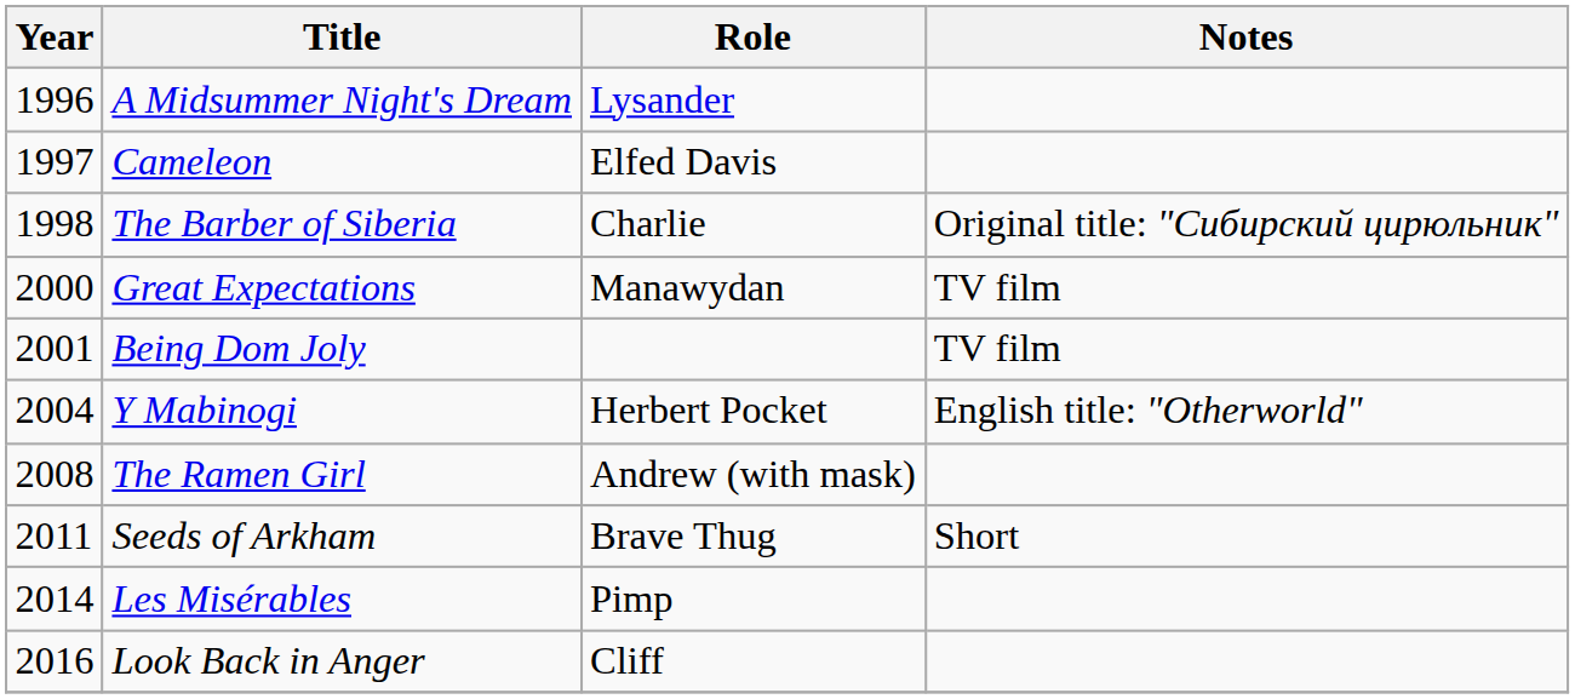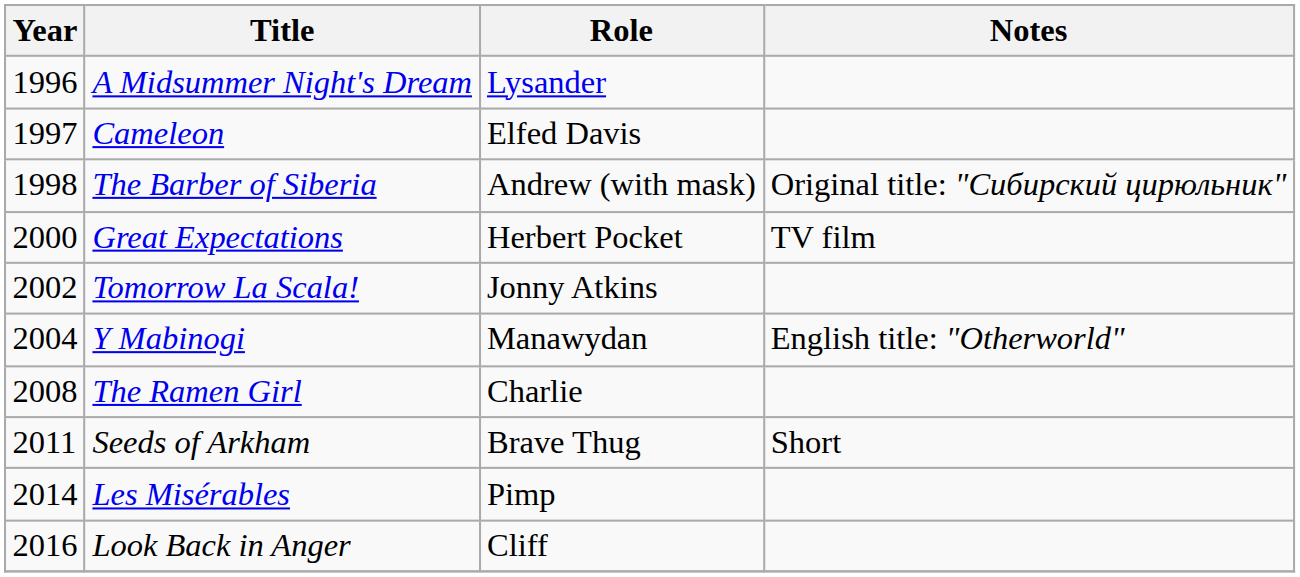 <table class="wikitable sortable">
 <tr>
 <th>Year</th>
 <th>Title</th>
 <th>Role</th>
 <th class="unsortable">Notes</th>
 </tr>
 <tr>
 <td>1996</td>
 <td><em><a href='#'>A Midsummer Night's Dream</a></em></td>
 <td><a href='#'>Lysander</a></td>
 <td></td>
 </tr>
 <tr>
 <td>1997</td>
 <td><em><a href='#'>Cameleon</a></em></td>
 <td>Elfed Davis</td>
 <td></td>
 </tr>
 <tr>
 <td>1998</td>
 <td><em><a href='#'>The Barber of Siberia</a></em></td>
-<td>Charlie</td>
+<td>Andrew (with mask)</td>
 <td>Original title: <em>"Сибирский цирюльник"</em></td>
 </tr>
 <tr>
 <td>2000</td>
 <td><em><a href='#'>Great Expectations</a></em></td>
-<td>Manawydan</td>
+<td>Herbert Pocket</td>
 <td>TV film</td>
 </tr>
 <tr>
-<td>2001</td>
-<td><em><a href='#'>Being Dom Joly</a></em></td>
+<td>2002</td>
+<td><em><a href='#'>Tomorrow La Scala!</a></em></td>
+<td>Jonny Atkins</td>
 <td></td>
-<td>TV film</td>
 </tr>
 <tr>
 <td>2004</td>
 <td><em><a href='#'>Y Mabinogi</a></em></td>
-<td>Herbert Pocket</td>
+<td>Manawydan</td>
 <td>English title: <em>"Otherworld"</em></td>
 </tr>
 <tr>
 <td>2008</td>
 <td><em><a href='#'>The Ramen Girl</a></em></td>
-<td>Andrew (with mask)</td>
+<td>Charlie</td>
 <td></td>
 </tr>
 <tr>
 <td>2011</td>
 <td><em>Seeds of Arkham</em></td>
 <td>Brave Thug</td>
 <td>Short</td>
 </tr>
 <tr>
 <td>2014</td>
 <td><em><a href='#'>Les Misérables</a></em></td>
 <td>Pimp</td>
 <td></td>
 </tr>
 <tr>
 <td>2016</td>
 <td><em>Look Back in Anger</em></td>
 <td>Cliff</td>
 <td></td>
 </tr>
 <tr>
 </tr>
 </table>
